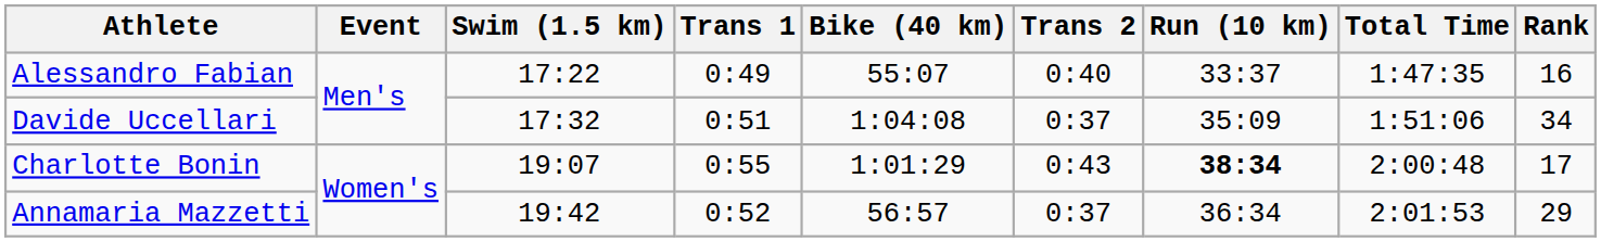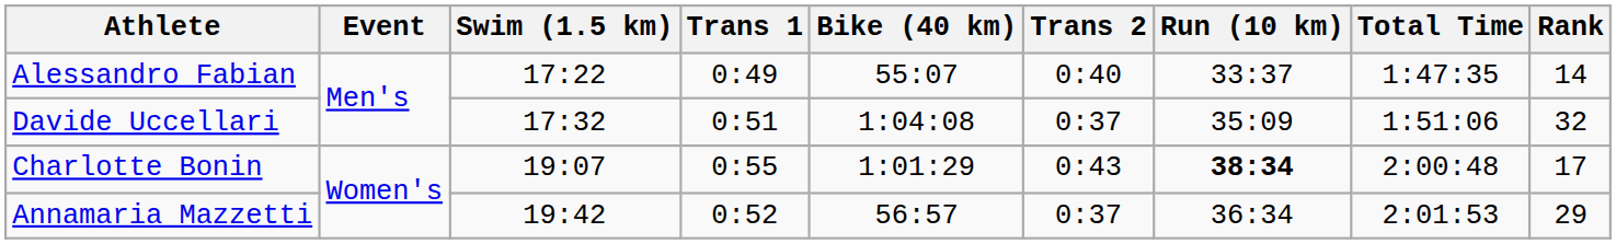 <table class="wikitable" style="font-size:90%">
 <tr>
 <th>Athlete</th>
 <th>Event</th>
 <th>Swim (1.5 km)</th>
 <th>Trans 1</th>
 <th>Bike (40 km)</th>
 <th>Trans 2</th>
 <th>Run (10 km)</th>
 <th>Total Time</th>
 <th>Rank</th>
 </tr>
 <tr align=center>
 <td align=left><a href='#'>Alessandro Fabian</a></td>
 <td align=left rowspan=2><a href='#'>Men's</a></td>
 <td>17:22</td>
 <td>0:49</td>
 <td>55:07</td>
 <td>0:40</td>
 <td>33:37</td>
 <td>1:47:35</td>
-<td>16</td>
+<td>14</td>
 </tr>
 <tr align=center>
 <td align=left><a href='#'>Davide Uccellari</a></td>
 <td>17:32</td>
 <td>0:51</td>
 <td>1:04:08</td>
 <td>0:37</td>
 <td>35:09</td>
 <td>1:51:06</td>
-<td>34</td>
+<td>32</td>
 </tr>
 <tr align=center>
 <td align=left><a href='#'>Charlotte Bonin</a></td>
 <td align=left rowspan=2><a href='#'>Women's</a></td>
 <td>19:07</td>
 <td>0:55</td>
 <td>1:01:29</td>
 <td>0:43</td>
 <td><strong>38:34</strong></td>
 <td>2:00:48</td>
 <td>17</td>
 </tr>
 <tr align=center>
 <td align=left><a href='#'>Annamaria Mazzetti</a></td>
 <td>19:42</td>
 <td>0:52</td>
 <td>56:57</td>
 <td>0:37</td>
 <td>36:34</td>
 <td>2:01:53</td>
 <td>29</td>
 </tr>
 </table>
